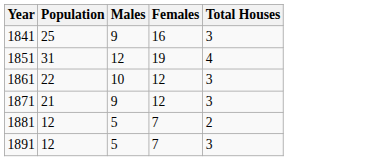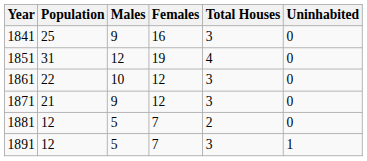 <table class="wikitable">
 <tr>
 <th>Year</th>
 <th>Population</th>
 <th>Males</th>
 <th>Females</th>
 <th>Total Houses</th>
+<th>Uninhabited</th>
 </tr>
 <tr>
 <td>1841</td>
 <td>25</td>
 <td>9</td>
 <td>16</td>
 <td>3</td>
+<td>0</td>
 </tr>
 <tr>
 <td>1851</td>
 <td>31</td>
 <td>12</td>
 <td>19</td>
 <td>4</td>
+<td>0</td>
 </tr>
 <tr>
 <td>1861</td>
 <td>22</td>
 <td>10</td>
 <td>12</td>
 <td>3</td>
+<td>0</td>
 </tr>
 <tr>
 <td>1871</td>
 <td>21</td>
 <td>9</td>
 <td>12</td>
 <td>3</td>
+<td>0</td>
 </tr>
 <tr>
 <td>1881</td>
 <td>12</td>
 <td>5</td>
 <td>7</td>
 <td>2</td>
+<td>0</td>
 </tr>
 <tr>
 <td>1891</td>
 <td>12</td>
 <td>5</td>
 <td>7</td>
 <td>3</td>
+<td>1</td>
 </tr>
 </table>
